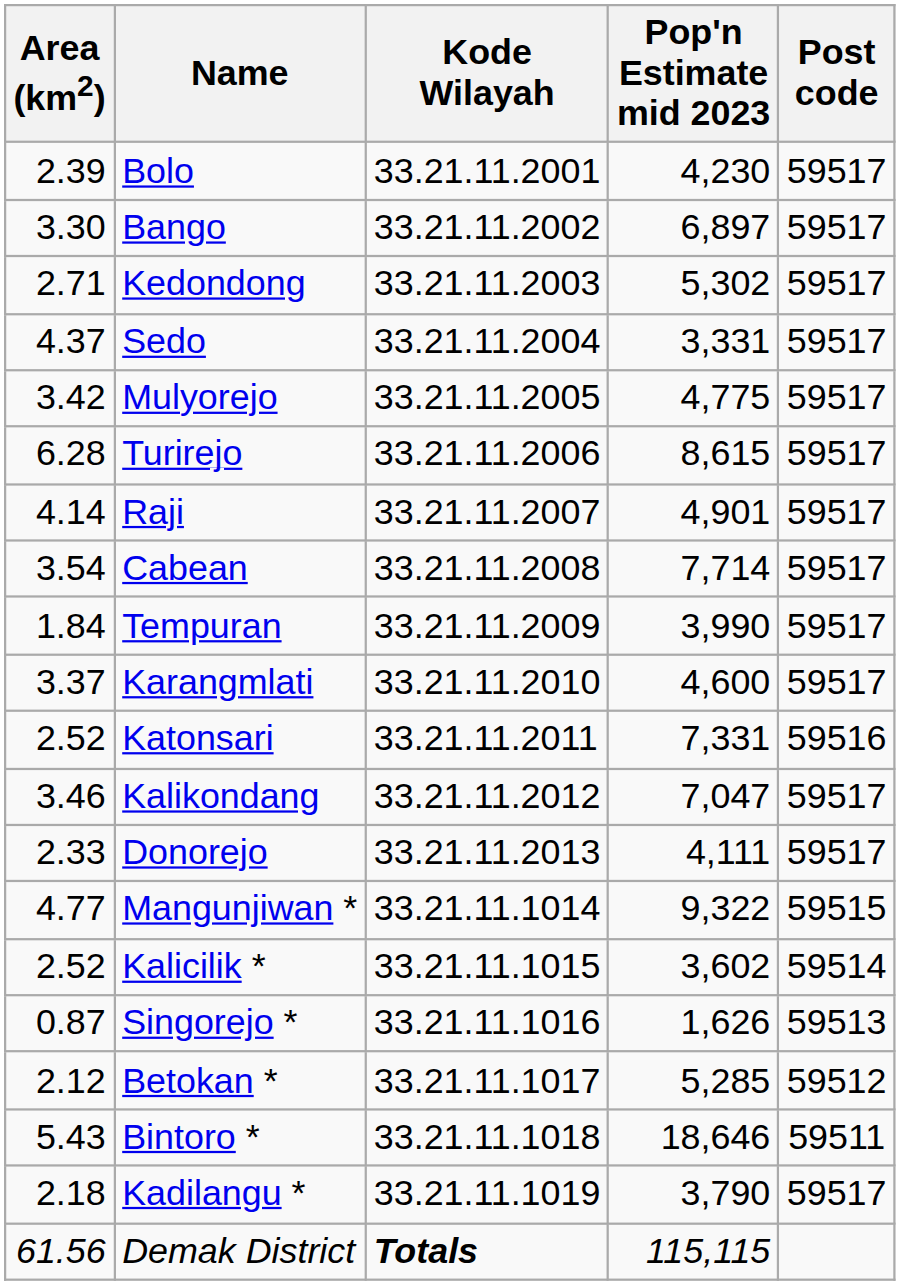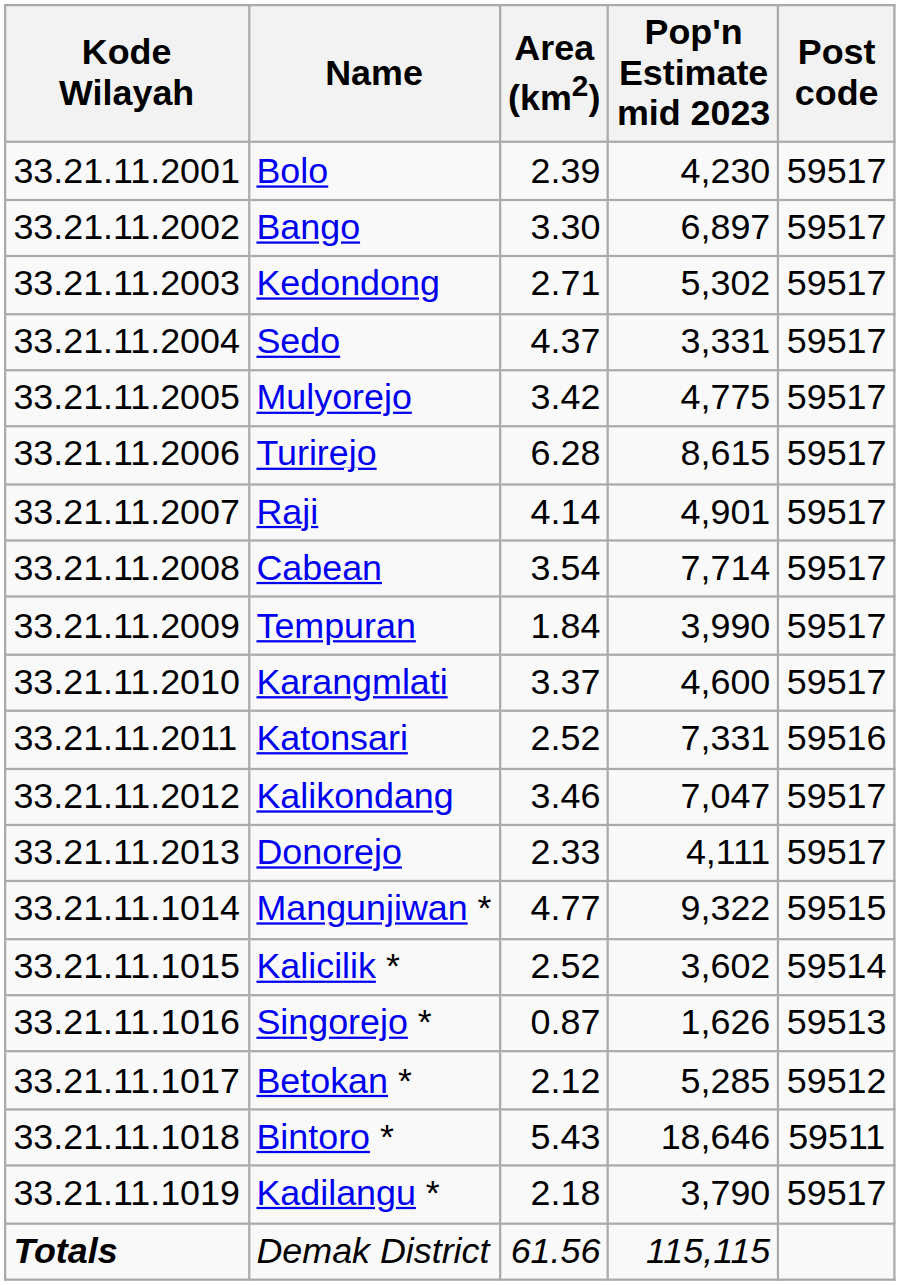 <table class="wikitable sortable">
 <tr>
+<th>Kode<br>Wilayah</th>
+<th>Name</th>
 <th>Area <br>(km<sup>2</sup>)</th>
-<th>Name</th>
-<th>Kode<br>Wilayah</th>
 <th>Pop'n <br>Estimate<br>mid 2023</th>
 <th>Post<br>code</th>
 </tr>
 <tr>
+<td>33.21.11.2001</td>
+<td><a href='#'>Bolo</a></td>
 <td align="right">2.39</td>
-<td><a href='#'>Bolo</a></td>
-<td>33.21.11.2001</td>
 <td align="right">4,230</td>
 <td align="center">59517</td>
 </tr>
 <tr>
+<td>33.21.11.2002</td>
+<td><a href='#'>Bango</a></td>
 <td align="right">3.30</td>
-<td><a href='#'>Bango</a></td>
-<td>33.21.11.2002</td>
 <td align="right">6,897</td>
 <td align="center">59517</td>
 </tr>
 <tr>
+<td>33.21.11.2003</td>
+<td><a href='#'>Kedondong</a></td>
 <td align="right">2.71</td>
-<td><a href='#'>Kedondong</a></td>
-<td>33.21.11.2003</td>
 <td align="right">5,302</td>
 <td align="center">59517</td>
 </tr>
 <tr>
+<td>33.21.11.2004</td>
+<td><a href='#'>Sedo</a></td>
 <td align="right">4.37</td>
-<td><a href='#'>Sedo</a></td>
-<td>33.21.11.2004</td>
 <td align="right">3,331</td>
 <td align="center">59517</td>
 </tr>
 <tr>
+<td>33.21.11.2005</td>
+<td><a href='#'>Mulyorejo</a></td>
 <td align="right">3.42</td>
-<td><a href='#'>Mulyorejo</a></td>
-<td>33.21.11.2005</td>
 <td align="right">4,775</td>
 <td align="center">59517</td>
 </tr>
 <tr>
+<td>33.21.11.2006</td>
+<td><a href='#'>Turirejo</a></td>
 <td align="right">6.28</td>
-<td><a href='#'>Turirejo</a></td>
-<td>33.21.11.2006</td>
 <td align="right">8,615</td>
 <td align="center">59517</td>
 </tr>
 <tr>
+<td>33.21.11.2007</td>
+<td><a href='#'>Raji</a></td>
 <td align="right">4.14</td>
-<td><a href='#'>Raji</a></td>
-<td>33.21.11.2007</td>
 <td align="right">4,901</td>
 <td align="center">59517</td>
 </tr>
 <tr>
+<td>33.21.11.2008</td>
+<td><a href='#'>Cabean</a></td>
 <td align="right">3.54</td>
-<td><a href='#'>Cabean</a></td>
-<td>33.21.11.2008</td>
 <td align="right">7,714</td>
 <td align="center">59517</td>
 </tr>
 <tr>
+<td>33.21.11.2009</td>
+<td><a href='#'>Tempuran</a></td>
 <td align="right">1.84</td>
-<td><a href='#'>Tempuran</a></td>
-<td>33.21.11.2009</td>
 <td align="right">3,990</td>
 <td align="center">59517</td>
 </tr>
 <tr>
+<td>33.21.11.2010</td>
+<td><a href='#'>Karangmlati</a></td>
 <td align="right">3.37</td>
-<td><a href='#'>Karangmlati</a></td>
-<td>33.21.11.2010</td>
 <td align="right">4,600</td>
 <td align="center">59517</td>
 </tr>
 <tr>
+<td>33.21.11.2011</td>
+<td><a href='#'>Katonsari</a></td>
 <td align="right">2.52</td>
-<td><a href='#'>Katonsari</a></td>
-<td>33.21.11.2011</td>
 <td align="right">7,331</td>
 <td align="center">59516</td>
 </tr>
 <tr>
+<td>33.21.11.2012</td>
+<td><a href='#'>Kalikondang</a></td>
 <td align="right">3.46</td>
-<td><a href='#'>Kalikondang</a></td>
-<td>33.21.11.2012</td>
 <td align="right">7,047</td>
 <td align="center">59517</td>
 </tr>
 <tr>
+<td>33.21.11.2013</td>
+<td><a href='#'>Donorejo</a></td>
 <td align="right">2.33</td>
-<td><a href='#'>Donorejo</a></td>
-<td>33.21.11.2013</td>
 <td align="right">4,111</td>
 <td align="center">59517</td>
 </tr>
 <tr>
+<td>33.21.11.1014</td>
+<td><a href='#'>Mangunjiwan</a> *</td>
 <td align="right">4.77</td>
-<td><a href='#'>Mangunjiwan</a> *</td>
-<td>33.21.11.1014</td>
 <td align="right">9,322</td>
 <td align="center">59515</td>
 </tr>
 <tr>
+<td>33.21.11.1015</td>
+<td><a href='#'>Kalicilik</a> *</td>
 <td align="right">2.52</td>
-<td><a href='#'>Kalicilik</a> *</td>
-<td>33.21.11.1015</td>
 <td align="right">3,602</td>
 <td align="center">59514</td>
 </tr>
 <tr>
+<td>33.21.11.1016</td>
+<td><a href='#'>Singorejo</a> *</td>
 <td align="right">0.87</td>
-<td><a href='#'>Singorejo</a> *</td>
-<td>33.21.11.1016</td>
 <td align="right">1,626</td>
 <td align="center">59513</td>
 </tr>
 <tr>
+<td>33.21.11.1017</td>
+<td><a href='#'>Betokan</a> *</td>
 <td align="right">2.12</td>
-<td><a href='#'>Betokan</a> *</td>
-<td>33.21.11.1017</td>
 <td align="right">5,285</td>
 <td align="center">59512</td>
 </tr>
 <tr>
+<td>33.21.11.1018</td>
+<td><a href='#'>Bintoro</a> *</td>
 <td align="right">5.43</td>
-<td><a href='#'>Bintoro</a> *</td>
-<td>33.21.11.1018</td>
 <td align="right">18,646</td>
 <td align="center">59511</td>
 </tr>
 <tr>
+<td>33.21.11.1019</td>
+<td><a href='#'>Kadilangu</a> *</td>
 <td align="right">2.18</td>
-<td><a href='#'>Kadilangu</a> *</td>
-<td>33.21.11.1019</td>
 <td align="right">3,790</td>
 <td align="center">59517</td>
 </tr>
 <tr>
+<td><strong><em>Totals</em></strong></td>
+<td><em>Demak District</em></td>
 <td align="right"><em>61.56</em></td>
-<td><em>Demak District</em></td>
-<td><strong><em>Totals</em></strong></td>
 <td align="right"><em>115,115</em></td>
 <td></td>
 </tr>
 </table>
